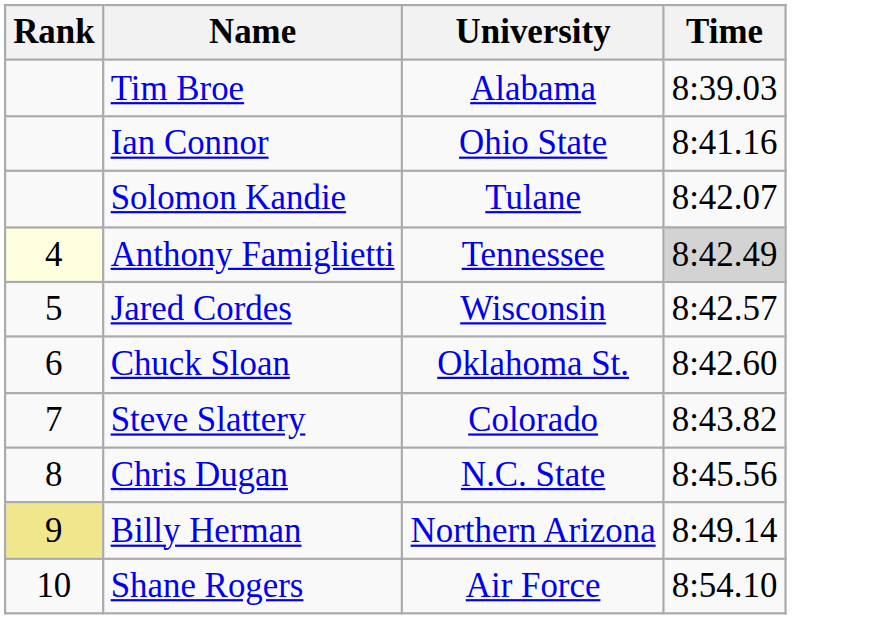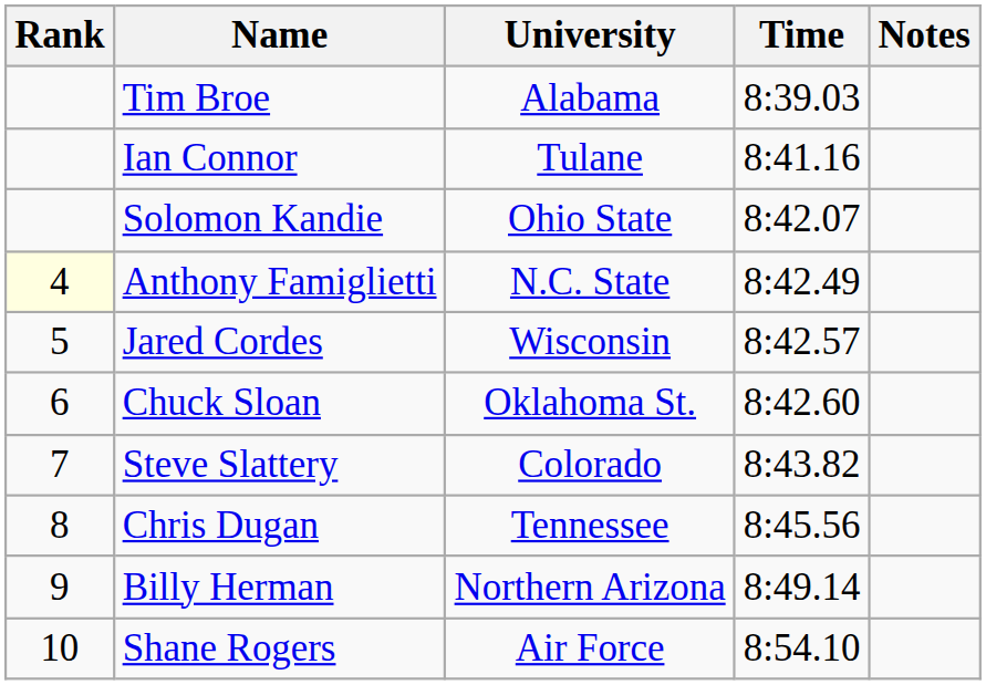 <table class="wikitable sortable" style="text-align:center">
 <tr>
 <th>Rank</th>
 <th>Name</th>
 <th>University</th>
 <th>Time</th>
+<th>Notes</th>
 </tr>
 <tr>
 <td></td>
 <td align=left><a href='#'>Tim Broe</a></td>
 <td><a href='#'>Alabama</a></td>
 <td>8:39.03</td>
+<td></td>
 </tr>
 <tr>
 <td></td>
 <td align=left><a href='#'>Ian Connor</a></td>
-<td><a href='#'>Ohio State</a></td>
+<td><a href='#'>Tulane</a></td>
 <td>8:41.16</td>
+<td></td>
 </tr>
 <tr>
 <td></td>
 <td align=left><a href='#'>Solomon Kandie</a></td>
-<td><a href='#'>Tulane</a></td>
+<td><a href='#'>Ohio State</a></td>
 <td>8:42.07</td>
+<td></td>
 </tr>
 <tr>
 <td style="background: lightyellow;">4</td>
 <td align=left><a href='#'>Anthony Famiglietti</a></td>
-<td><a href='#'>Tennessee</a></td>
-<td style="background: lightgrey;">8:42.49</td>
+<td><a href='#'>N.C. State</a></td>
+<td>8:42.49</td>
+<td></td>
 </tr>
 <tr>
 <td>5</td>
 <td align=left><a href='#'>Jared Cordes</a></td>
 <td><a href='#'>Wisconsin</a></td>
 <td>8:42.57</td>
+<td></td>
 </tr>
 <tr>
 <td>6</td>
 <td align=left><a href='#'>Chuck Sloan</a></td>
 <td><a href='#'>Oklahoma St.</a></td>
 <td>8:42.60</td>
+<td></td>
 </tr>
 <tr>
 <td>7</td>
 <td align=left><a href='#'>Steve Slattery</a></td>
 <td><a href='#'>Colorado</a></td>
 <td>8:43.82</td>
+<td></td>
 </tr>
 <tr>
 <td>8</td>
 <td align=left><a href='#'>Chris Dugan</a></td>
-<td><a href='#'>N.C. State</a></td>
+<td><a href='#'>Tennessee</a></td>
 <td>8:45.56</td>
+<td></td>
 </tr>
 <tr>
-<td style="background: khaki;">9</td>
+<td>9</td>
 <td align=left><a href='#'>Billy Herman</a></td>
 <td><a href='#'>Northern Arizona</a></td>
 <td>8:49.14</td>
+<td></td>
 </tr>
 <tr>
 <td>10</td>
 <td align=left><a href='#'>Shane Rogers</a></td>
 <td><a href='#'>Air Force</a></td>
 <td>8:54.10</td>
+<td></td>
 </tr>
 </table>
